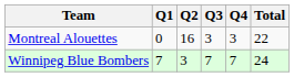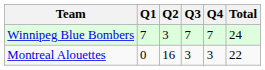 <table class="wikitable">
 <tr>
 <th>Team</th>
 <th>Q1</th>
 <th>Q2</th>
 <th>Q3</th>
 <th>Q4</th>
 <th>Total</th>
 </tr>
+<tr style="background-color:#DDFFDD">
+<td><a href='#'>Winnipeg Blue Bombers</a></td>
+<td>7</td>
+<td>3</td>
+<td>7</td>
+<td>7</td>
+<td>24</td>
+</tr>
 <tr>
 <td><a href='#'>Montreal Alouettes</a></td>
 <td>0</td>
 <td>16</td>
 <td>3</td>
 <td>3</td>
 <td>22</td>
 </tr>
-<tr style="background-color:#DDFFDD">
-<td><a href='#'>Winnipeg Blue Bombers</a></td>
-<td>7</td>
-<td>3</td>
-<td>7</td>
-<td>7</td>
-<td>24</td>
-</tr>
 </table>
